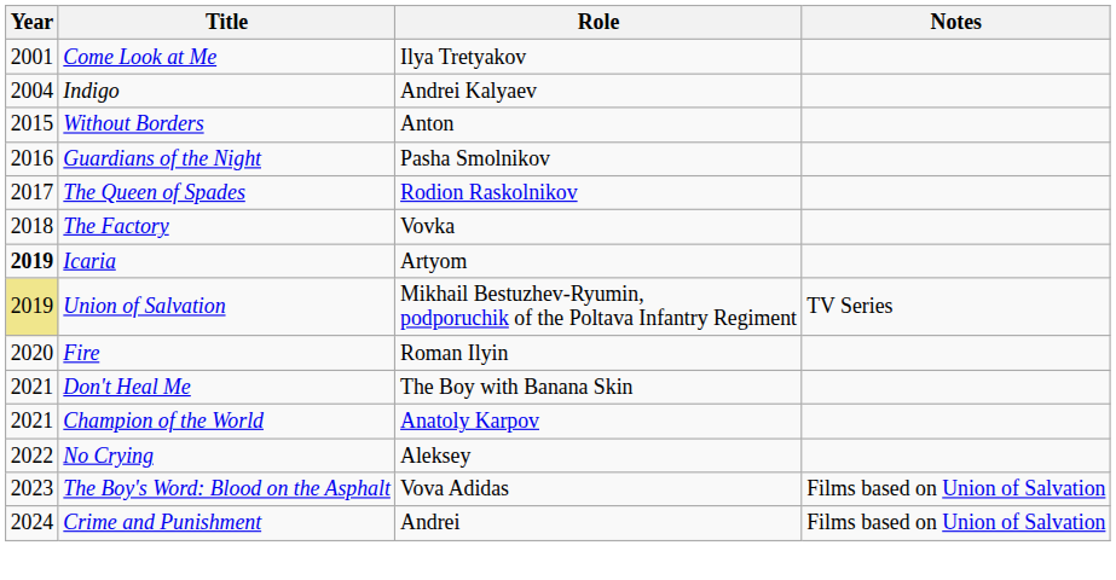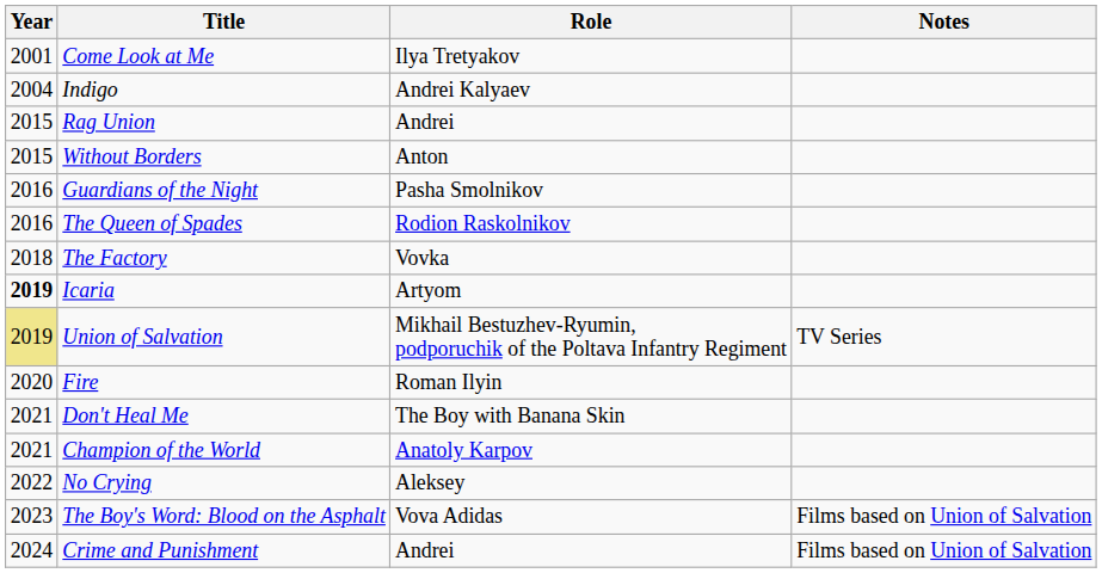 <table class="wikitable sortable">
 <tr>
 <th>Year</th>
 <th>Title</th>
 <th>Role</th>
 <th>Notes</th>
 </tr>
 <tr>
 <td>2001</td>
 <td><em><a href='#'>Come Look at Me</a></em></td>
 <td>Ilya Tretyakov</td>
 <td></td>
 </tr>
 <tr>
 <td>2004</td>
 <td><em>Indigo</em></td>
 <td>Andrei Kalyaev</td>
 <td></td>
 </tr>
 <tr>
 <td>2015</td>
+<td><em><a href='#'>Rag Union</a></em></td>
+<td>Andrei</td>
+<td></td>
+</tr>
+<tr>
+<td>2015</td>
 <td><em><a href='#'>Without Borders</a></em></td>
 <td>Anton</td>
 <td></td>
 </tr>
 <tr>
 <td>2016</td>
 <td><em><a href='#'>Guardians of the Night</a></em></td>
 <td>Pasha Smolnikov</td>
 <td></td>
 </tr>
 <tr>
-<td>2017</td>
+<td>2016</td>
 <td><em><a href='#'>The Queen of Spades</a></em></td>
 <td><a href='#'>Rodion Raskolnikov</a></td>
 <td></td>
 </tr>
 <tr>
 <td>2018</td>
 <td><em><a href='#'>The Factory</a></em></td>
 <td>Vovka</td>
 <td></td>
 </tr>
 <tr>
 <td><strong>2019</strong></td>
 <td><em><a href='#'>Icaria</a></em></td>
 <td>Artyom</td>
 <td></td>
 </tr>
 <tr>
 <td style="background: khaki;">2019</td>
 <td><em><a href='#'>Union of Salvation</a></em></td>
 <td>Mikhail Bestuzhev-Ryumin,<br> <a href='#'>podporuchik</a> of the Poltava Infantry Regiment</td>
 <td>TV Series</td>
 </tr>
 <tr>
 <td>2020</td>
 <td><em><a href='#'>Fire</a></em></td>
 <td>Roman Ilyin</td>
 </tr>
 <tr>
 <td>2021</td>
 <td><em><a href='#'>Don't Heal Me</a></em></td>
 <td>The Boy with Banana Skin</td>
 <td></td>
 </tr>
 <tr>
 <td>2021</td>
 <td><em><a href='#'>Champion of the World</a></em></td>
 <td><a href='#'>Anatoly Karpov</a></td>
 <td></td>
 </tr>
 <tr>
 <td>2022</td>
 <td><em><a href='#'>No Crying</a></em></td>
 <td>Aleksey</td>
 <td></td>
 </tr>
 <tr>
 <td>2023</td>
 <td><em><a href='#'>The Boy's Word: Blood on the Asphalt</a></em></td>
 <td>Vova Adidas</td>
 <td>Films based on <a href='#'>Union of Salvation</a></td>
 </tr>
 <tr>
 <td>2024</td>
 <td><em><a href='#'>Crime and Punishment</a></em></td>
 <td>Andrei</td>
 <td>Films based on <a href='#'>Union of Salvation</a></td>
 </tr>
 </table>
